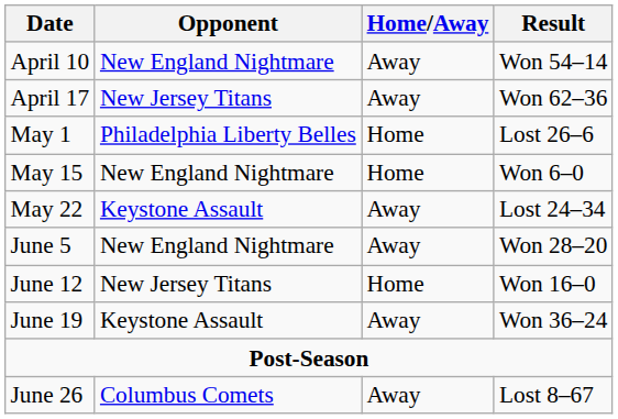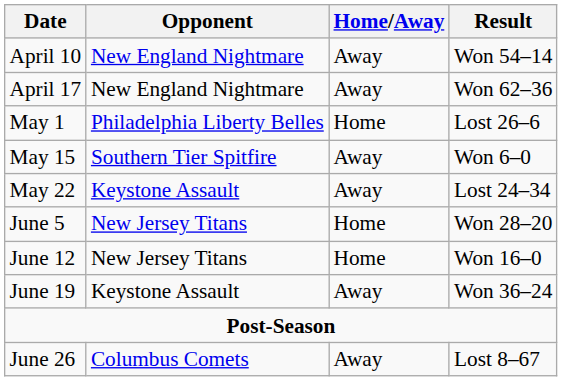 <table class="wikitable">
 <tr>
 <th>Date</th>
 <th>Opponent</th>
 <th><a href='#'>Home</a>/<a href='#'>Away</a></th>
 <th>Result</th>
 </tr>
 <tr>
 <td>April 10</td>
 <td><a href='#'>New England Nightmare</a></td>
 <td>Away</td>
 <td>Won 54–14</td>
 </tr>
 <tr>
 <td>April 17</td>
-<td><a href='#'>New Jersey Titans</a></td>
+<td>New England Nightmare</td>
 <td>Away</td>
 <td>Won 62–36</td>
 </tr>
 <tr>
 <td>May 1</td>
 <td><a href='#'>Philadelphia Liberty Belles</a></td>
 <td>Home</td>
 <td>Lost 26–6</td>
 </tr>
 <tr>
 <td>May 15</td>
-<td>New England Nightmare</td>
-<td>Home</td>
+<td><a href='#'>Southern Tier Spitfire</a></td>
+<td>Away</td>
 <td>Won 6–0</td>
 </tr>
 <tr>
 <td>May 22</td>
 <td><a href='#'>Keystone Assault</a></td>
 <td>Away</td>
 <td>Lost 24–34</td>
 </tr>
 <tr>
 <td>June 5</td>
-<td>New England Nightmare</td>
-<td>Away</td>
+<td><a href='#'>New Jersey Titans</a></td>
+<td>Home</td>
 <td>Won 28–20</td>
 </tr>
 <tr>
 <td>June 12</td>
 <td>New Jersey Titans</td>
 <td>Home</td>
 <td>Won 16–0</td>
 </tr>
 <tr>
 <td>June 19</td>
 <td>Keystone Assault</td>
 <td>Away</td>
 <td>Won 36–24</td>
 </tr>
 <tr>
 <td colspan="6" align="center"><strong>Post-Season</strong></td>
 </tr>
 <tr>
 <td>June 26</td>
 <td><a href='#'>Columbus Comets</a></td>
 <td>Away</td>
 <td>Lost 8–67</td>
 </tr>
 </table>
